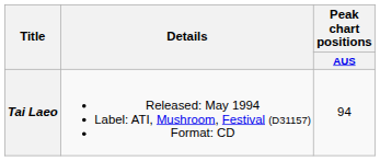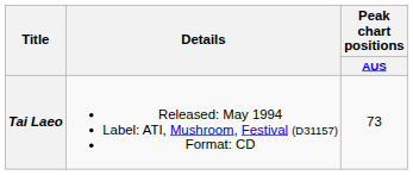 <table class="wikitable plainrowheaders" style="text-align:center;">
 <tr>
 <th scope="col" rowspan="2">Title</th>
 <th scope="col" rowspan="2">Details</th>
 <th scope="col" colspan="1">Peak chart positions</th>
 </tr>
 <tr>
 <th scope="col" style="width:3em; font-size:85%"><a href='#'>AUS</a><br></th>
 </tr>
 <tr>
 <th scope="row"><em>Tai Laeo</em></th>
 <td><br><ul><li>Released: May 1994</li><li>Label: ATI, <a href='#'>Mushroom</a>, <a href='#'>Festival</a> <small>(D31157)</small></li><li>Format: CD</li></ul></td>
-<td>94</td>
+<td>73</td>
 </tr>
 </table>
